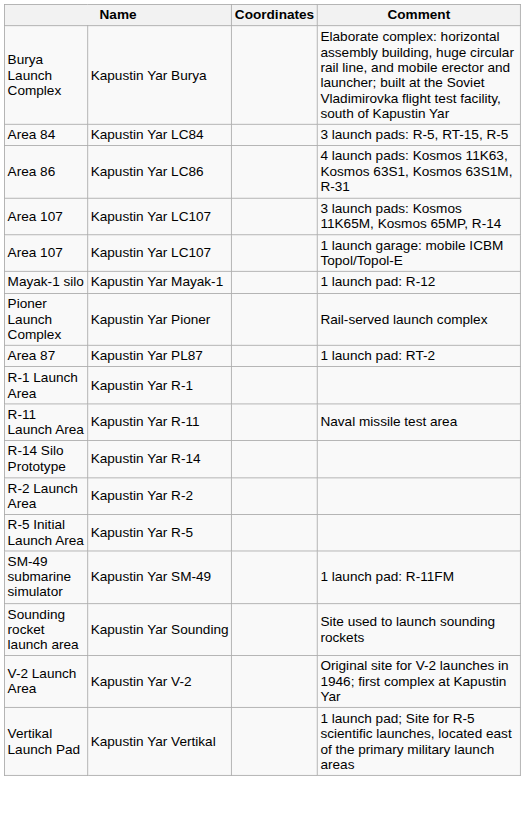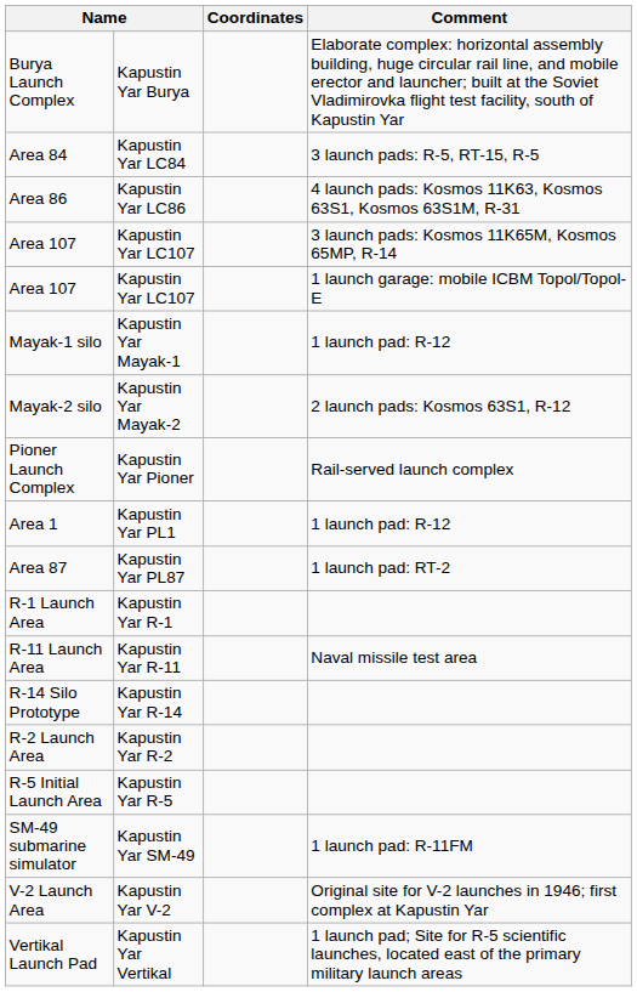 <table class="wikitable sortable">
 <tr>
 <th colspan="2">Name</th>
 <th>Coordinates</th>
 <th>Comment</th>
 </tr>
 <tr>
 <td>Burya Launch Complex</td>
 <td>Kapustin Yar Burya</td>
 <td></td>
 <td>Elaborate complex: horizontal assembly building, huge circular rail line, and mobile erector and launcher; built at the Soviet Vladimirovka flight test facility, south of Kapustin Yar</td>
 </tr>
 <tr>
 <td>Area 84</td>
 <td>Kapustin Yar LC84</td>
 <td></td>
 <td>3 launch pads: R-5, RT-15, R-5</td>
 </tr>
 <tr>
 <td>Area 86</td>
 <td>Kapustin Yar LC86</td>
 <td></td>
 <td>4 launch pads: Kosmos 11K63, Kosmos 63S1, Kosmos 63S1M, R-31</td>
 </tr>
 <tr>
 <td>Area 107</td>
 <td>Kapustin Yar LC107</td>
 <td></td>
 <td>3 launch pads: Kosmos 11K65M, Kosmos 65MP, R-14</td>
 </tr>
 <tr>
 <td>Area 107</td>
 <td>Kapustin Yar LC107</td>
 <td></td>
 <td>1 launch garage: mobile ICBM Topol/Topol-E</td>
 </tr>
 <tr>
 <td>Mayak-1 silo</td>
 <td>Kapustin Yar Mayak-1</td>
 <td></td>
 <td>1 launch pad: R-12</td>
 </tr>
 <tr>
+<td>Mayak-2 silo</td>
+<td>Kapustin Yar Mayak-2</td>
+<td></td>
+<td>2 launch pads: Kosmos 63S1, R-12</td>
+</tr>
+<tr>
 <td>Pioner Launch Complex</td>
 <td>Kapustin Yar Pioner</td>
 <td></td>
 <td>Rail-served launch complex</td>
+</tr>
+<tr>
+<td>Area 1</td>
+<td>Kapustin Yar PL1</td>
+<td></td>
+<td>1 launch pad: R-12</td>
 </tr>
 <tr>
 <td>Area 87</td>
 <td>Kapustin Yar PL87</td>
 <td></td>
 <td>1 launch pad: RT-2</td>
 </tr>
 <tr>
 <td>R-1 Launch Area</td>
 <td>Kapustin Yar R-1</td>
 <td></td>
 <td></td>
 </tr>
 <tr>
 <td>R-11 Launch Area</td>
 <td>Kapustin Yar R-11</td>
 <td></td>
 <td>Naval missile test area</td>
 </tr>
 <tr>
 <td>R-14 Silo Prototype</td>
 <td>Kapustin Yar R-14</td>
 <td></td>
 <td></td>
 </tr>
 <tr>
 <td>R-2 Launch Area</td>
 <td>Kapustin Yar R-2</td>
 <td></td>
 <td></td>
 </tr>
 <tr>
 <td>R-5 Initial Launch Area</td>
 <td>Kapustin Yar R-5</td>
 <td></td>
 <td></td>
 </tr>
 <tr>
 <td>SM-49 submarine simulator</td>
 <td>Kapustin Yar SM-49</td>
 <td></td>
 <td>1 launch pad: R-11FM</td>
 </tr>
 <tr>
-<td no-wrap>Sounding rocket launch area</td>
-<td nowrap>Kapustin Yar Sounding</td>
-<td nowrap></td>
-<td no-wrap>Site used to launch sounding rockets</td>
-</tr>
-<tr>
 <td>V-2 Launch Area</td>
 <td>Kapustin Yar V-2</td>
 <td></td>
 <td>Original site for V-2 launches in 1946; first complex at Kapustin Yar</td>
 </tr>
 <tr>
 <td>Vertikal Launch Pad</td>
 <td>Kapustin Yar Vertikal</td>
 <td></td>
 <td>1 launch pad; Site for R-5 scientific launches, located east of the primary military launch areas</td>
 </tr>
 </table>
